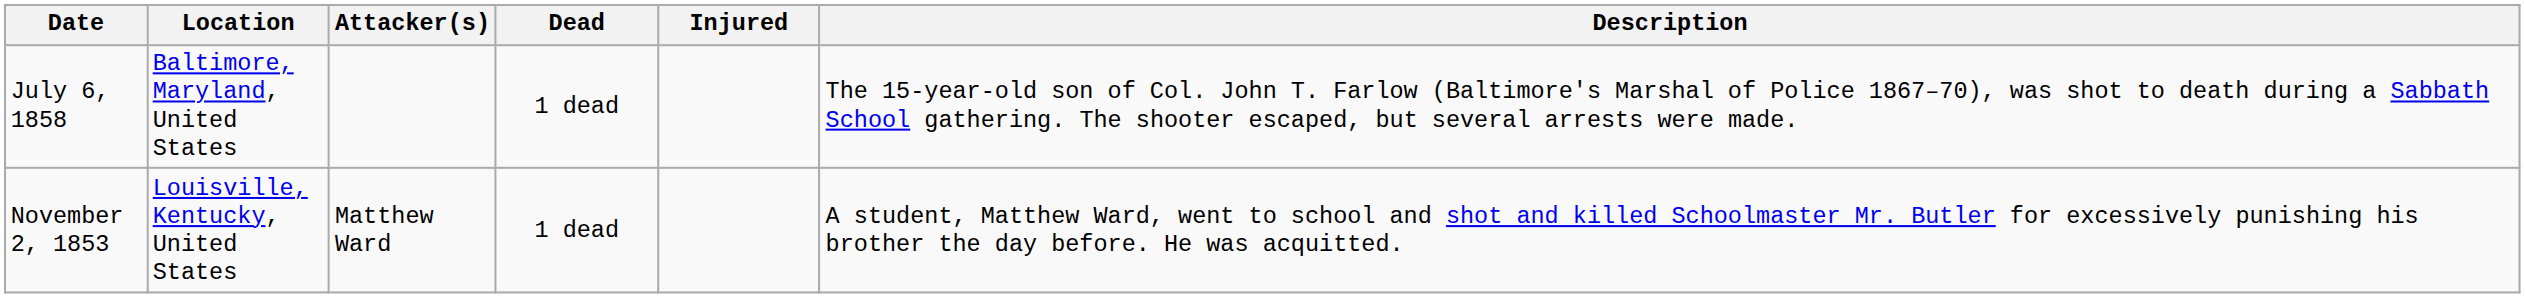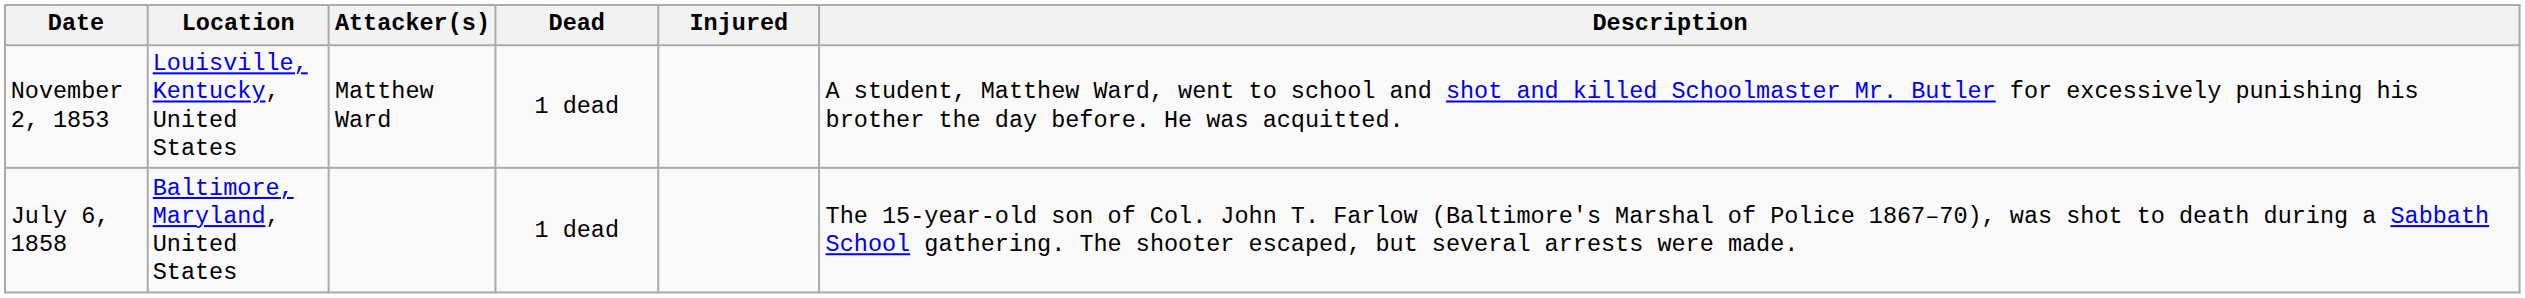 <table class="wikitable sortable" style="font-size:90%;">
 <tr>
 <th style="width:65px;">Date</th>
 <th style="width:85px;">Location</th>
 <th style="width:75px;">Attacker(s)</th>
 <th data-sort-type="number" style="width:75px;">Dead</th>
 <th data-sort-type="number" style="width:75px;">Injured</th>
 <th>Description</th>
 </tr>
 <tr>
+<td>November 2, 1853</td>
+<td><a href='#'>Louisville, Kentucky</a>, United States</td>
+<td>Matthew Ward</td>
+<td align="center">1 dead</td>
+<td></td>
+<td>A student, Matthew Ward, went to school and <a href='#'>shot and killed Schoolmaster Mr. Butler</a> for excessively punishing his brother the day before. He was acquitted.</td>
+</tr>
+<tr>
 <td>July 6, 1858</td>
 <td><a href='#'>Baltimore, Maryland</a>, United States</td>
 <td></td>
 <td align="center">1 dead</td>
 <td></td>
 <td>The 15-year-old son of Col. John T. Farlow (Baltimore's Marshal of Police 1867–70), was shot to death during a <a href='#'>Sabbath School</a> gathering. The shooter escaped, but several arrests were made.</td>
 </tr>
-<tr>
-<td>November 2, 1853</td>
-<td><a href='#'>Louisville, Kentucky</a>, United States</td>
-<td>Matthew Ward</td>
-<td align="center">1 dead</td>
-<td></td>
-<td>A student, Matthew Ward, went to school and <a href='#'>shot and killed Schoolmaster Mr. Butler</a> for excessively punishing his brother the day before. He was acquitted.</td>
-</tr>
 </table>
